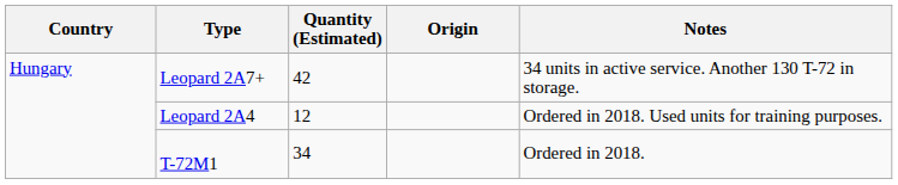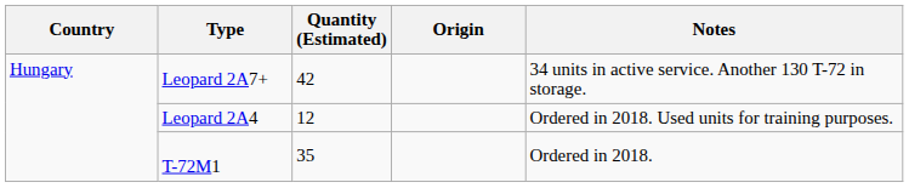 <table class="wikitable" Width="90%">
 <tr>
 <th width="17%">Country</th>
 <th width="15%">Type</th>
 <th width="10%">Quantity (Estimated)</th>
 <th width="15%">Origin</th>
 <th>Notes</th>
 </tr>
 <tr>
 <td rowspan="3" valign="top"><a href='#'>Hungary</a></td>
 <td><a href='#'>Leopard 2A</a>7+</td>
 <td>42</td>
 <td></td>
 <td>34 units in active service. Another 130 T-72 in storage.</td>
 </tr>
 <tr>
 <td><a href='#'>Leopard 2A</a>4</td>
 <td>12</td>
 <td></td>
 <td>Ordered in 2018. Used units for training purposes.</td>
 </tr>
 <tr>
 <td><br><a href='#'>T-72M</a>1</td>
-<td>34</td>
+<td>35</td>
 <td><br></td>
 <td>Ordered in 2018.</td>
 </tr>
 </table>
